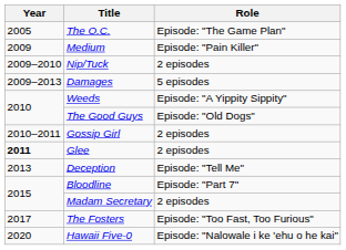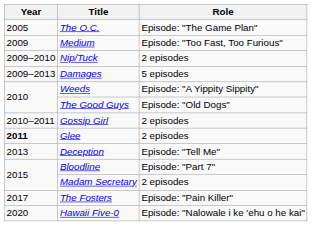 <table class="wikitable sortable">
 <tr>
 <th>Year</th>
 <th>Title</th>
 <th>Role</th>
 </tr>
 <tr>
 <td>2005</td>
 <td><em><a href='#'>The O.C.</a></em></td>
 <td>Episode: "The Game Plan"</td>
 </tr>
 <tr>
 <td>2009</td>
 <td><em><a href='#'>Medium</a></em></td>
-<td>Episode: "Pain Killer"</td>
+<td>Episode: "Too Fast, Too Furious"</td>
 </tr>
 <tr>
 <td>2009–2010</td>
 <td><em><a href='#'>Nip/Tuck</a></em></td>
 <td>2 episodes</td>
 </tr>
 <tr>
 <td>2009–2013</td>
 <td><em><a href='#'>Damages</a></em></td>
 <td>5 episodes</td>
 </tr>
 <tr>
 <td rowspan=2>2010</td>
 <td><em><a href='#'>Weeds</a></em></td>
 <td>Episode: "A Yippity Sippity"</td>
 </tr>
 <tr>
 <td><em><a href='#'>The Good Guys</a></em></td>
 <td>Episode: "Old Dogs"</td>
 </tr>
 <tr>
 <td>2010–2011</td>
 <td><em><a href='#'>Gossip Girl</a></em></td>
 <td>2 episodes</td>
 </tr>
 <tr>
 <td><strong>2011</strong></td>
 <td><em><a href='#'>Glee</a></em></td>
 <td>2 episodes</td>
 </tr>
 <tr>
 <td>2013</td>
 <td><em><a href='#'>Deception</a></em></td>
 <td>Episode: "Tell Me"</td>
 </tr>
 <tr>
 <td rowspan=2>2015</td>
 <td><em><a href='#'>Bloodline</a></em></td>
 <td>Episode: "Part 7"</td>
 </tr>
 <tr>
 <td><em><a href='#'>Madam Secretary</a></em></td>
 <td>2 episodes</td>
 </tr>
 <tr>
 <td>2017</td>
 <td><em><a href='#'>The Fosters</a></em></td>
-<td>Episode: "Too Fast, Too Furious"</td>
+<td>Episode: "Pain Killer"</td>
 </tr>
 <tr>
 <td>2020</td>
 <td><em><a href='#'>Hawaii Five-0</a></em></td>
 <td>Episode: "Nalowale i ke 'ehu o he kai"</td>
 </tr>
 </table>
